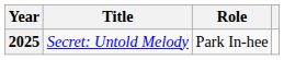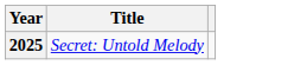 <table class="wikitable plainrowheaders">
 <tr>
 <th scope="col">Year</th>
 <th scope="col">Title</th>
-<th scope="col">Role</th>
 <th scope="col" class="unsortable"></th>
 </tr>
 <tr>
 <th scope="row">2025</th>
 <td><em><a href='#'>Secret: Untold Melody</a></em></td>
-<td>Park In-hee</td>
 <td style="text-align:center"></td>
 </tr>
 </table>
